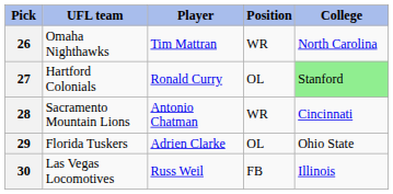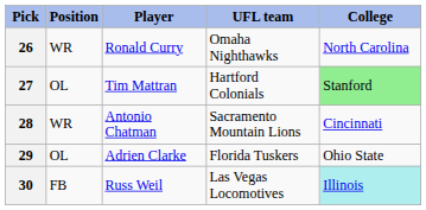 <table class="wikitable" style="width:75%;">
 <tr>
 <th width=10% style="background:#A8BDEC">Pick</th>
+<th width=11% style="background:#A8BDEC">Position</th>
+<th width=26% style="background:#A8BDEC">Player</th>
 <th width=28% style="background:#A8BDEC">UFL team</th>
-<th width=26% style="background:#A8BDEC">Player</th>
-<th width=11% style="background:#A8BDEC">Position</th>
 <th width=26% style="background:#A8BDEC">College</th>
 </tr>
 <tr>
 <th>26</th>
+<td>WR</td>
+<td><a href='#'>Ronald Curry</a></td>
 <td>Omaha Nighthawks</td>
-<td><a href='#'>Tim Mattran</a></td>
-<td>WR</td>
 <td><a href='#'>North Carolina</a></td>
 </tr>
 <tr>
 <th>27</th>
+<td>OL</td>
+<td><a href='#'>Tim Mattran</a></td>
 <td>Hartford Colonials</td>
-<td><a href='#'>Ronald Curry</a></td>
-<td>OL</td>
 <td style="background: lightgreen;">Stanford</td>
 </tr>
 <tr>
 <th>28</th>
+<td>WR</td>
+<td><a href='#'>Antonio Chatman</a></td>
 <td>Sacramento Mountain Lions</td>
-<td><a href='#'>Antonio Chatman</a></td>
-<td>WR</td>
 <td><a href='#'>Cincinnati</a></td>
 </tr>
 <tr>
 <th>29</th>
+<td>OL</td>
+<td><a href='#'>Adrien Clarke</a></td>
 <td>Florida Tuskers</td>
-<td><a href='#'>Adrien Clarke</a></td>
-<td>OL</td>
 <td>Ohio State</td>
 </tr>
 <tr>
 <th>30</th>
+<td>FB</td>
+<td><a href='#'>Russ Weil</a></td>
 <td>Las Vegas Locomotives</td>
-<td><a href='#'>Russ Weil</a></td>
-<td>FB</td>
-<td><a href='#'>Illinois</a></td>
+<td style="background: paleturquoise;"><a href='#'>Illinois</a></td>
 </tr>
 </table>
